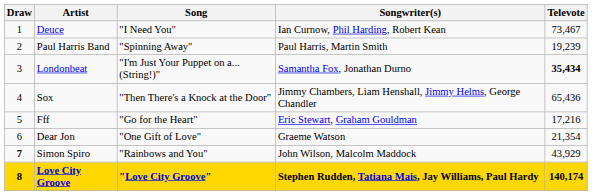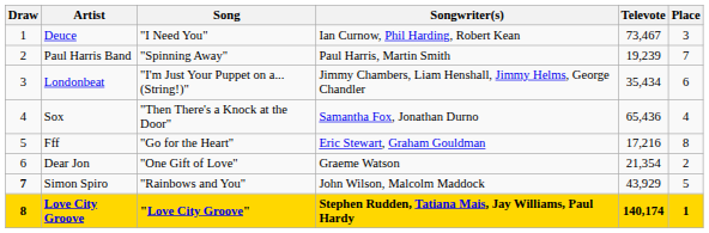 <table class="sortable wikitable" style="margin: 1em auto 1em auto; text-align:center">
 <tr>
 <th>Draw</th>
 <th>Artist</th>
 <th>Song</th>
 <th>Songwriter(s)</th>
 <th>Televote</th>
+<th>Place</th>
 </tr>
 <tr>
 <td>1</td>
 <td align="left"><a href='#'>Deuce</a></td>
 <td align="left">"I Need You"</td>
 <td align="left">Ian Curnow, <a href='#'>Phil Harding</a>, Robert Kean</td>
 <td>73,467</td>
+<td>3</td>
 </tr>
 <tr>
 <td>2</td>
 <td align="left">Paul Harris Band</td>
 <td align="left">"Spinning Away"</td>
 <td align="left">Paul Harris, Martin Smith</td>
 <td>19,239</td>
+<td>7</td>
 </tr>
 <tr>
 <td>3</td>
 <td align="left"><a href='#'>Londonbeat</a></td>
 <td align="left">"I'm Just Your Puppet on a... (String!)"</td>
-<td align="left"><a href='#'>Samantha Fox</a>, Jonathan Durno</td>
-<td><strong>35,434</strong></td>
+<td align="left">Jimmy Chambers, Liam Henshall, <a href='#'>Jimmy Helms</a>, George Chandler</td>
+<td>35,434</td>
+<td>6</td>
 </tr>
 <tr>
 <td>4</td>
 <td align="left">Sox</td>
 <td align="left">"Then There's a Knock at the Door"</td>
-<td align="left">Jimmy Chambers, Liam Henshall, <a href='#'>Jimmy Helms</a>, George Chandler</td>
+<td align="left"><a href='#'>Samantha Fox</a>, Jonathan Durno</td>
 <td>65,436</td>
+<td>4</td>
 </tr>
 <tr>
 <td>5</td>
 <td align="left">Fff</td>
 <td align="left">"Go for the Heart"</td>
 <td align="left"><a href='#'>Eric Stewart</a>, <a href='#'>Graham Gouldman</a></td>
 <td>17,216</td>
+<td>8</td>
 </tr>
 <tr>
 <td>6</td>
 <td align="left">Dear Jon</td>
 <td align="left">"One Gift of Love"</td>
 <td align="left">Graeme Watson</td>
 <td>21,354</td>
+<td>2</td>
 </tr>
 <tr>
 <td><strong>7</strong></td>
 <td align="left">Simon Spiro</td>
 <td align="left">"Rainbows and You"</td>
 <td align="left">John Wilson, Malcolm Maddock</td>
 <td>43,929</td>
+<td>5</td>
 </tr>
 <tr style="font-weight:bold; background:gold;">
 <td>8</td>
 <td align="left"><a href='#'>Love City Groove</a></td>
 <td align="left">"<a href='#'>Love City Groove</a>"</td>
 <td align="left">Stephen Rudden, <a href='#'>Tatiana Mais</a>, Jay Williams, Paul Hardy</td>
 <td>140,174</td>
+<td>1</td>
 </tr>
 </table>
